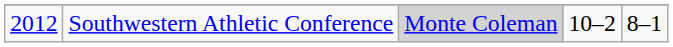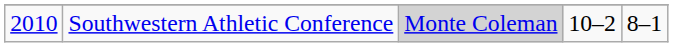 <table class="wikitable">
 <tr>
 </tr>
 <tr>
-<td><a href='#'>2012</a></td>
+<td><a href='#'>2010</a></td>
 <td><a href='#'>Southwestern Athletic Conference</a></td>
 <td style="background: lightgrey;"><a href='#'>Monte Coleman</a></td>
 <td>10–2</td>
 <td>8–1</td>
 </tr>
 </table>
